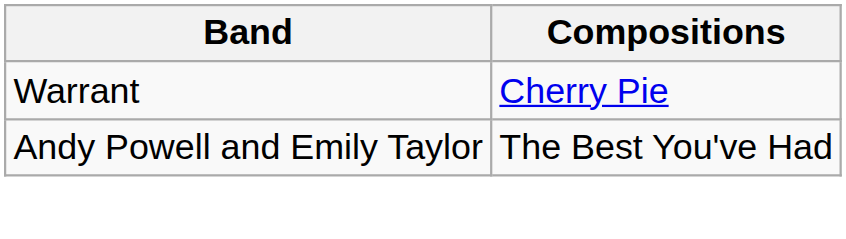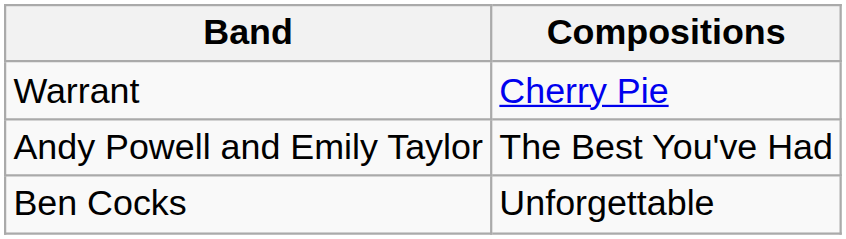 <table class="wikitable">
 <tr>
 <th>Band</th>
 <th>Compositions</th>
 </tr>
 <tr>
 <td>Warrant</td>
 <td><a href='#'>Cherry Pie</a></td>
 </tr>
 <tr>
 <td>Andy Powell and Emily Taylor</td>
 <td>The Best You've Had</td>
 </tr>
+<tr>
+<td>Ben Cocks</td>
+<td>Unforgettable</td>
+</tr>
 </table>
